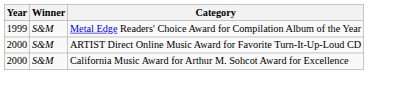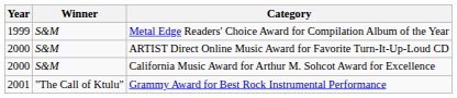 <table class="wikitable">
 <tr>
 <th>Year</th>
 <th>Winner</th>
 <th>Category</th>
 </tr>
 <tr>
 <td>1999</td>
 <td><em>S&M</em></td>
 <td><a href='#'>Metal Edge</a> Readers' Choice Award for Compilation Album of the Year</td>
 </tr>
 <tr>
 <td>2000</td>
 <td><em>S&M</em></td>
 <td>ARTIST Direct Online Music Award for Favorite Turn-It-Up-Loud CD</td>
 </tr>
 <tr>
 <td>2000</td>
 <td><em>S&M</em></td>
 <td>California Music Award for Arthur M. Sohcot Award for Excellence</td>
 </tr>
+<tr>
+<td>2001</td>
+<td>"The Call of Ktulu"</td>
+<td><a href='#'>Grammy Award for Best Rock Instrumental Performance</a></td>
+</tr>
 </table>
